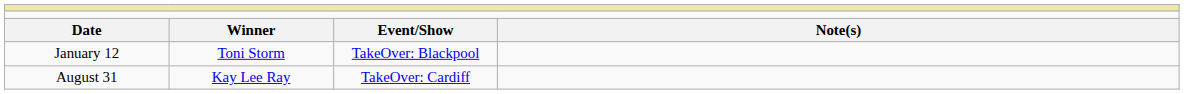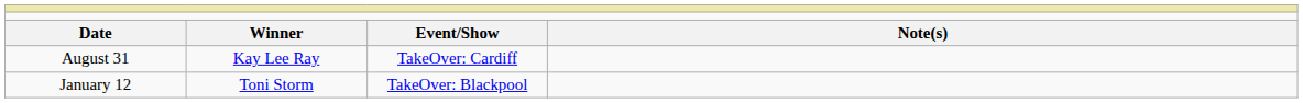 <table class="wikitable" style="text-align:center; width:100%;">
 <tr style="background:#EEE8AA;">
 <td colspan="4"></td>
 </tr>
 <tr>
 <td colspan="4"><strong></strong></td>
 </tr>
 <tr>
 <th width=14%>Date</th>
 <th width=14%>Winner</th>
 <th width=14%>Event/Show</th>
 <th width=58%>Note(s)</th>
 </tr>
 <tr>
+<td>August 31</td>
+<td><a href='#'>Kay Lee Ray</a></td>
+<td><a href='#'>TakeOver: Cardiff</a></td>
+<td></td>
+</tr>
+<tr>
 <td>January 12</td>
 <td><a href='#'>Toni Storm</a></td>
 <td><a href='#'>TakeOver: Blackpool</a></td>
 <td></td>
 </tr>
-<tr>
-<td>August 31</td>
-<td><a href='#'>Kay Lee Ray</a></td>
-<td><a href='#'>TakeOver: Cardiff</a></td>
-<td></td>
-</tr>
 </table>
